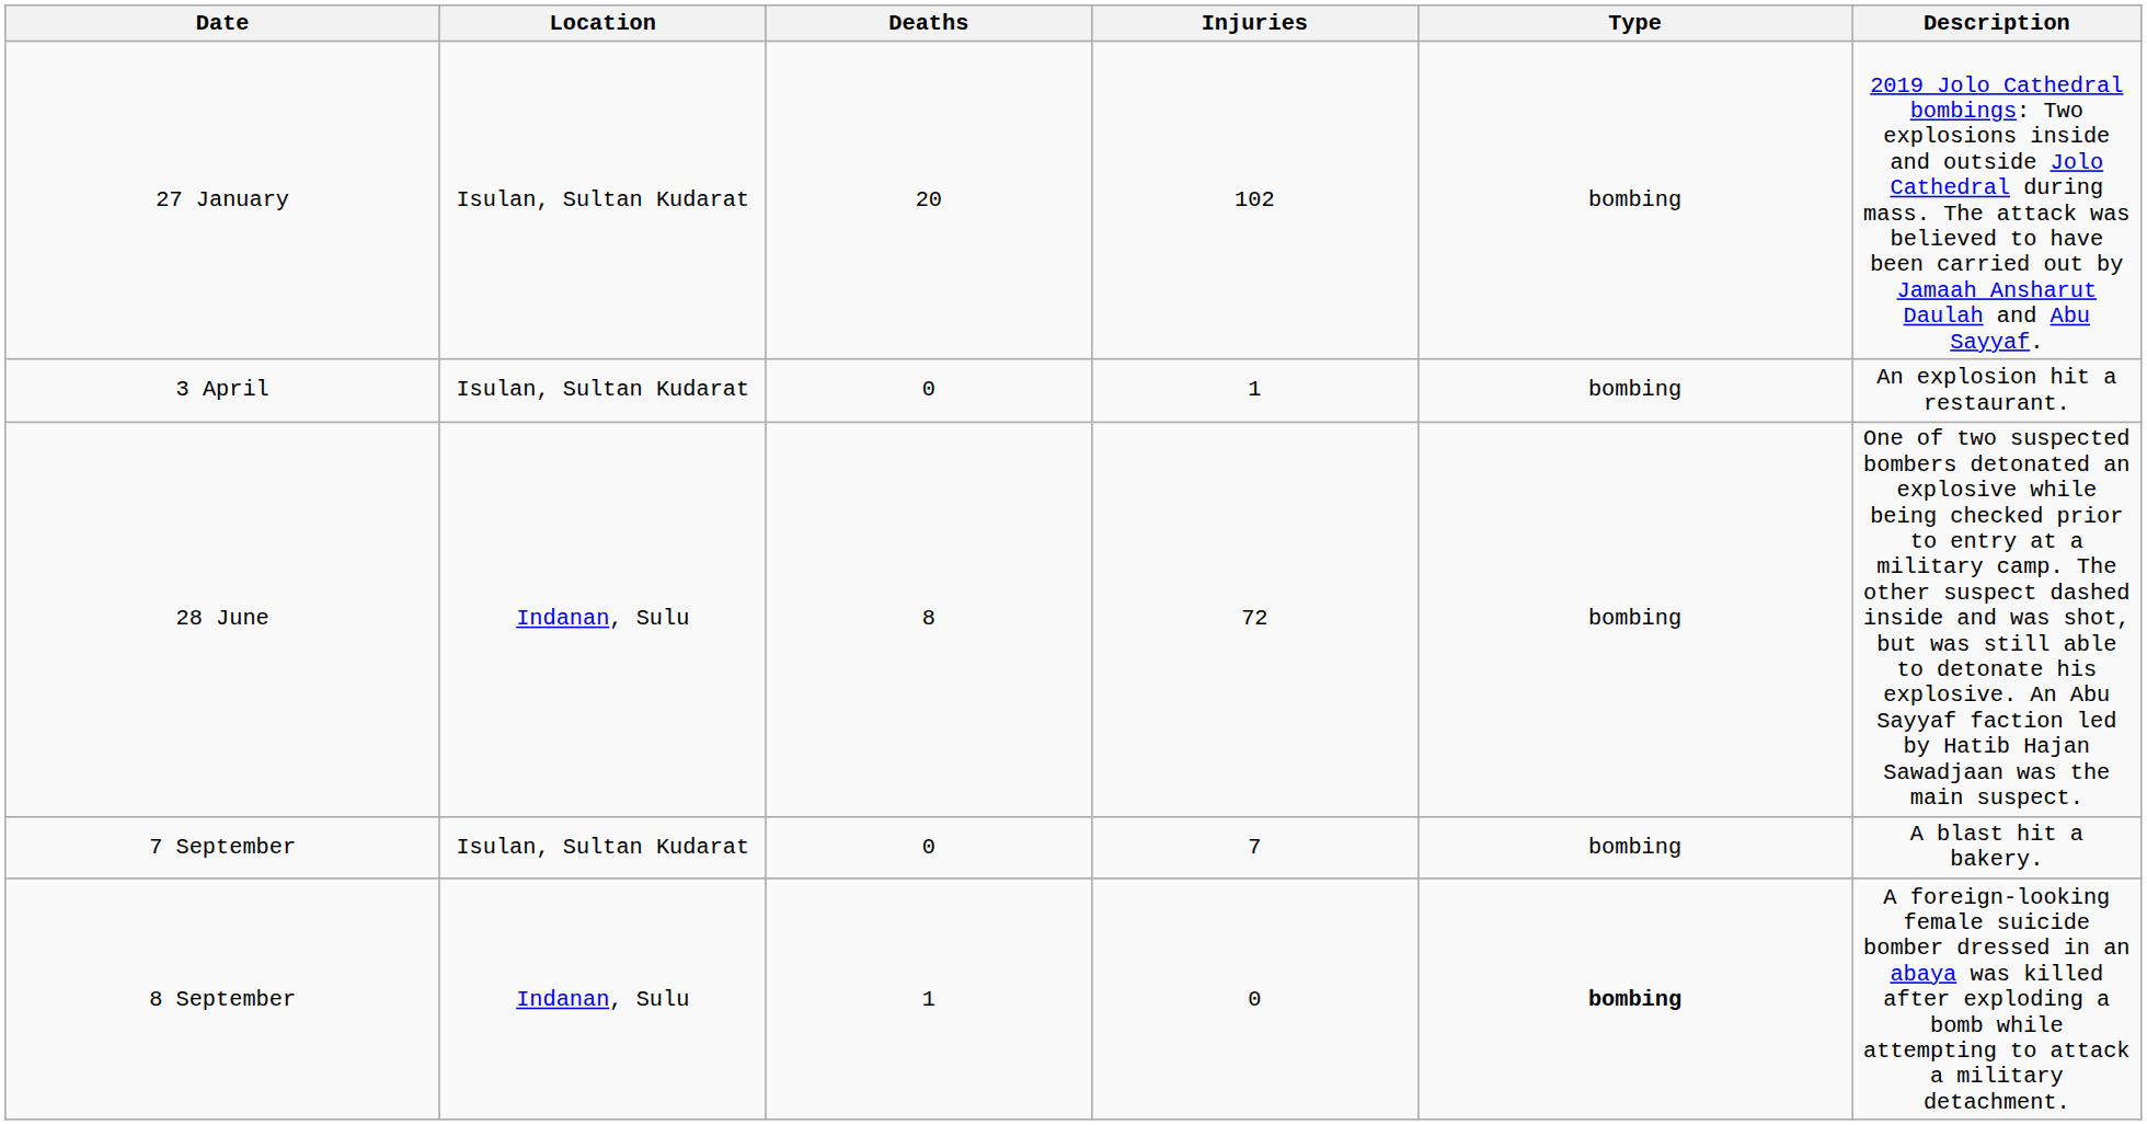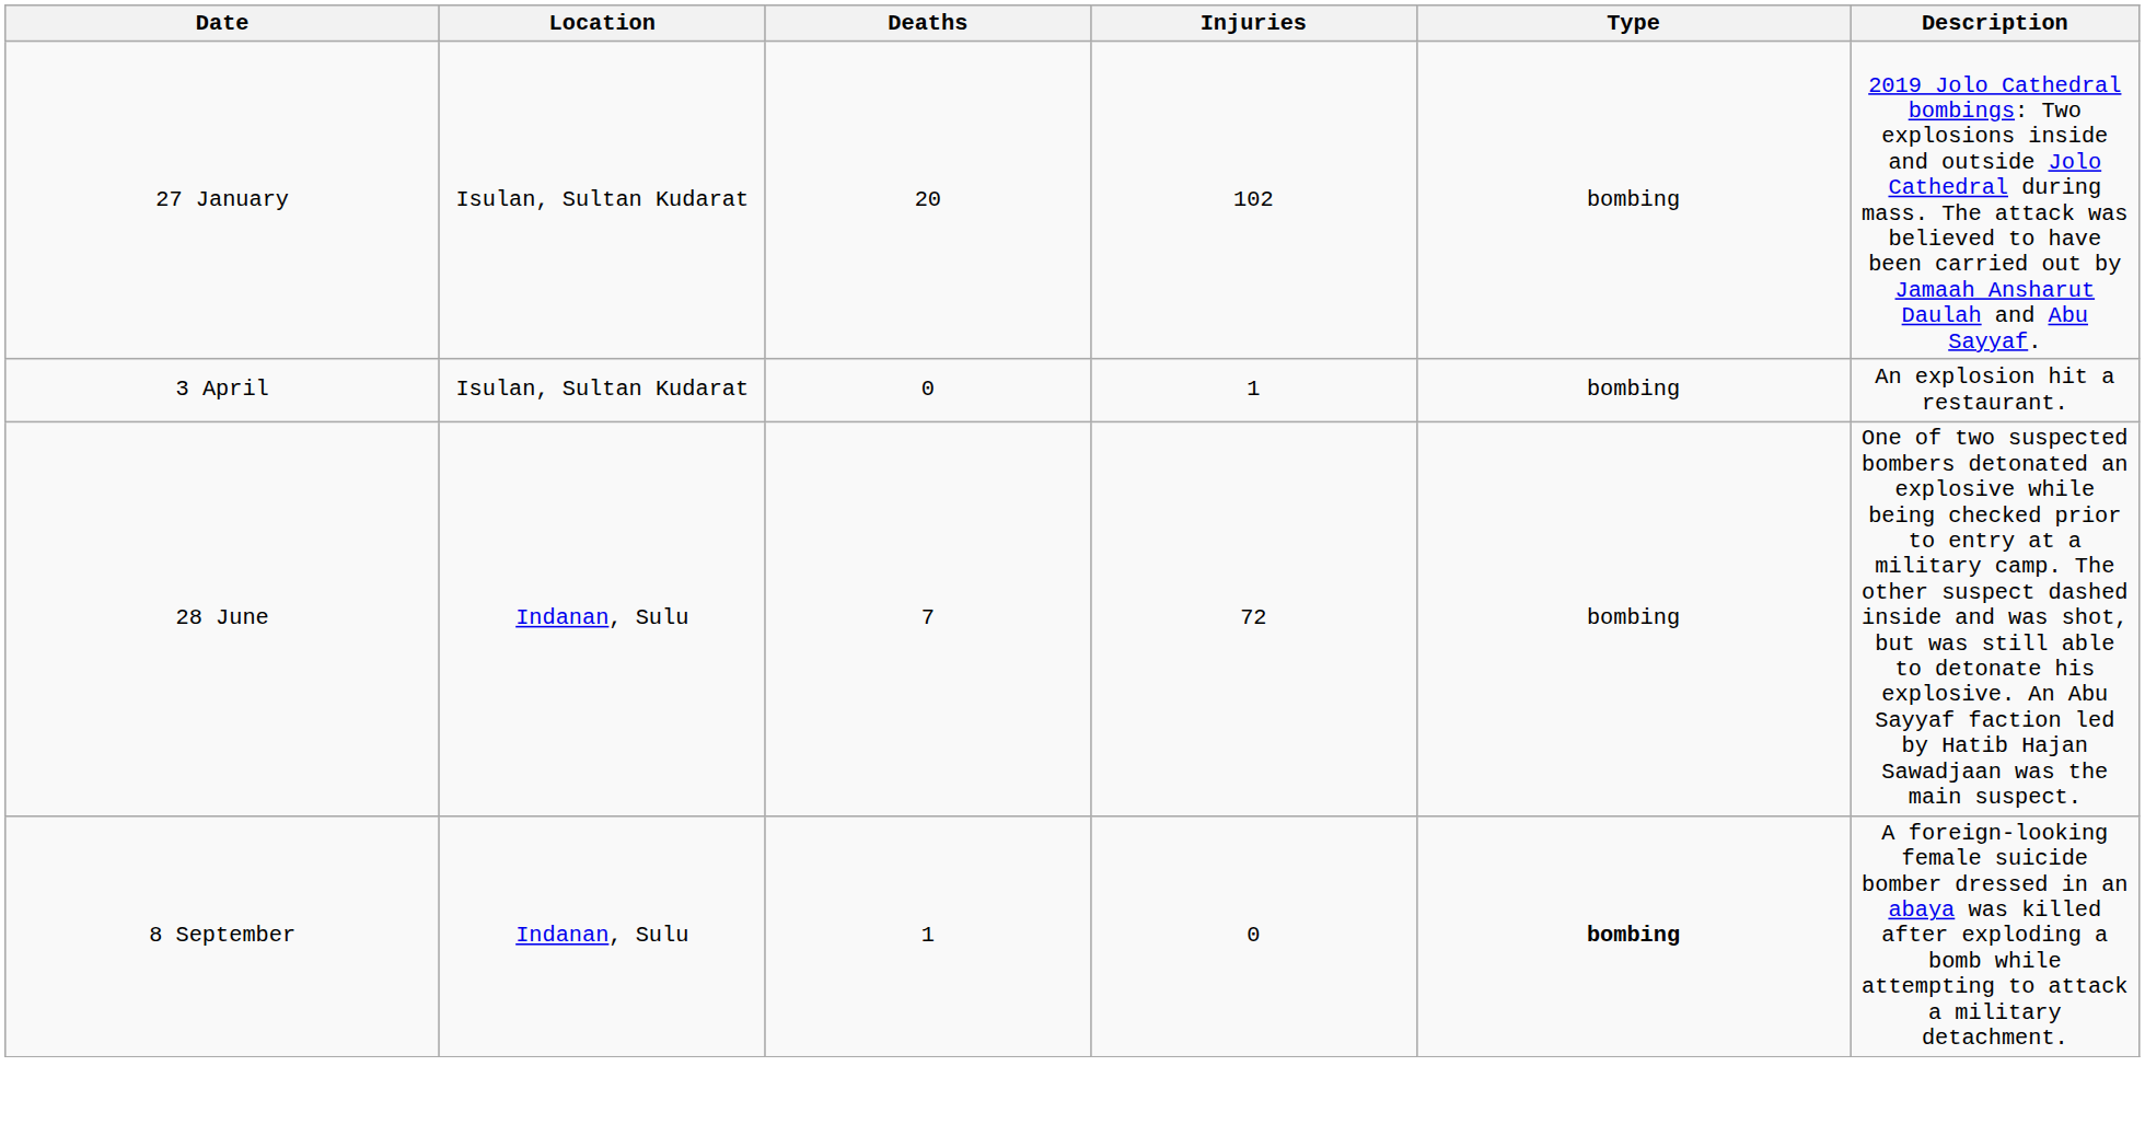 <table class="wikitable sortable" style="text-align: center;">
 <tr>
 <th width="8%">Date</th>
 <th width="6%">Location</th>
 <th width="6%">Deaths</th>
 <th width="6%">Injuries</th>
 <th width="8%">Type</th>
 <th width="4%">Description</th>
 </tr>
 <tr>
 <td>27 January</td>
 <td>Isulan, Sultan Kudarat</td>
 <td>20</td>
 <td>102</td>
 <td>bombing</td>
 <td><br><a href='#'>2019 Jolo Cathedral bombings</a>: Two explosions inside and outside <a href='#'>Jolo Cathedral</a> during mass. The attack was believed to have been carried out by <a href='#'>Jamaah Ansharut Daulah</a> and <a href='#'>Abu Sayyaf</a>.</td>
 </tr>
 <tr>
 <td>3 April</td>
 <td>Isulan, Sultan Kudarat</td>
 <td>0</td>
 <td>1</td>
 <td>bombing</td>
 <td>An explosion hit a restaurant.</td>
 </tr>
 <tr>
 <td>28 June</td>
 <td><a href='#'>Indanan</a>, Sulu</td>
-<td>8</td>
+<td>7</td>
 <td>72</td>
 <td>bombing</td>
 <td>One of two suspected bombers detonated an explosive while being checked prior to entry at a military camp. The other suspect dashed inside and was shot, but was still able to detonate his explosive. An Abu Sayyaf faction led by Hatib Hajan Sawadjaan was the main suspect.</td>
-</tr>
-<tr>
-<td>7 September</td>
-<td>Isulan, Sultan Kudarat</td>
-<td>0</td>
-<td>7</td>
-<td>bombing</td>
-<td>A blast hit a bakery.</td>
 </tr>
 <tr>
 <td>8 September</td>
 <td><a href='#'>Indanan</a>, Sulu</td>
 <td>1</td>
 <td>0</td>
 <td><strong>bombing</strong></td>
 <td>A foreign-looking female suicide bomber dressed in an <a href='#'>abaya</a> was killed after exploding a bomb while attempting to attack a military detachment.</td>
 </tr>
 </table>
